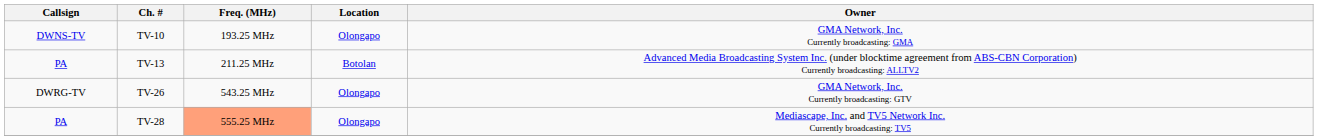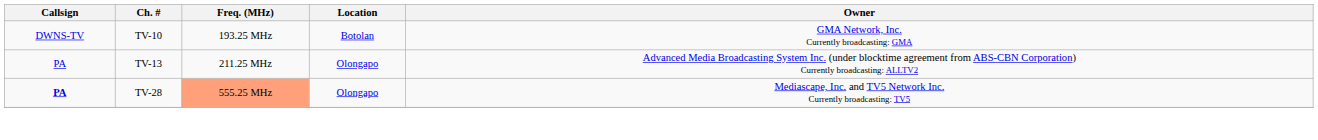 <table class="wikitable" style="width:100%; text-align:center;">
 <tr>
 <th>Callsign</th>
 <th>Ch. #</th>
 <th>Freq. (MHz)</th>
 <th>Location</th>
 <th>Owner</th>
 </tr>
 <tr>
 <td><a href='#'>DWNS-TV</a></td>
 <td>TV-10</td>
 <td>193.25 MHz</td>
-<td><a href='#'>Olongapo</a></td>
+<td><a href='#'>Botolan</a></td>
 <td><a href='#'>GMA Network, Inc.</a><br><small>Currently broadcasting: <a href='#'>GMA</a></small></td>
 </tr>
 <tr>
 <td><a href='#'>PA</a></td>
 <td>TV-13</td>
 <td>211.25 MHz</td>
-<td><a href='#'>Botolan</a></td>
+<td><a href='#'>Olongapo</a></td>
 <td><a href='#'>Advanced Media Broadcasting System Inc.</a> (under blocktime agreement from <a href='#'>ABS-CBN Corporation</a>)<br><small>Currently broadcasting: <a href='#'>ALLTV2</a></small></td>
 </tr>
 <tr>
-<td>DWRG-TV</td>
-<td>TV-26</td>
-<td>543.25 MHz</td>
-<td><a href='#'>Olongapo</a></td>
-<td><a href='#'>GMA Network, Inc.</a><br><small>Currently broadcasting: GTV</small></td>
-</tr>
-<tr>
-<td><a href='#'>PA</a></td>
+<td><strong><a href='#'>PA</a></strong></td>
 <td>TV-28</td>
 <td style="background: lightsalmon;">555.25 MHz</td>
 <td><a href='#'>Olongapo</a></td>
 <td><a href='#'>Mediascape, Inc.</a> and <a href='#'>TV5 Network Inc.</a> <br><small>Currently broadcasting: <a href='#'>TV5</a></small></td>
 </tr>
 <tr>
 </tr>
 </table>
